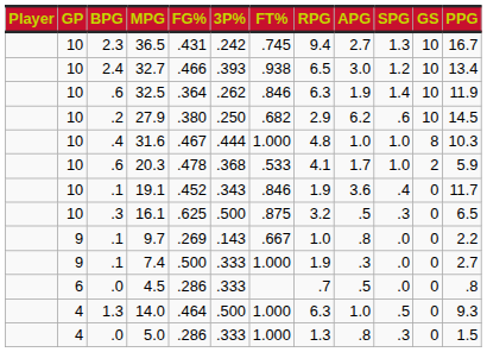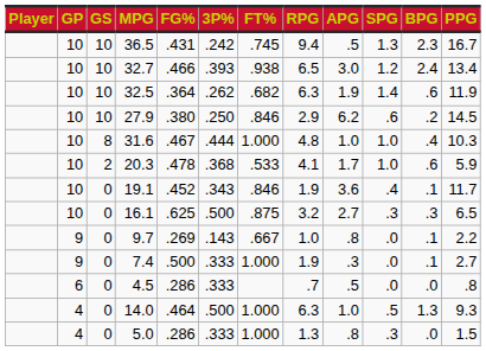 <table class="wikitable sortable" style="text-align:right;">
 <tr>
 <th style="background:#C8102E; color:#C4D600; border-top:#25282A 3px solid; border-bottom:#25282A 3px solid;">Player</th>
 <th style="background:#C8102E; color:#C4D600; border-top:#25282A 3px solid; border-bottom:#25282A 3px solid;">GP</th>
-<th style="background:#C8102E; color:#C4D600; border-top:#25282A 3px solid; border-bottom:#25282A 3px solid;">BPG</th>
+<th style="background:#C8102E; color:#C4D600; border-top:#25282A 3px solid; border-bottom:#25282A 3px solid;">GS</th>
 <th style="background:#C8102E; color:#C4D600; border-top:#25282A 3px solid; border-bottom:#25282A 3px solid;">MPG</th>
 <th style="background:#C8102E; color:#C4D600; border-top:#25282A 3px solid; border-bottom:#25282A 3px solid;">FG%</th>
 <th style="background:#C8102E; color:#C4D600; border-top:#25282A 3px solid; border-bottom:#25282A 3px solid;">3P%</th>
 <th style="background:#C8102E; color:#C4D600; border-top:#25282A 3px solid; border-bottom:#25282A 3px solid;">FT%</th>
 <th style="background:#C8102E; color:#C4D600; border-top:#25282A 3px solid; border-bottom:#25282A 3px solid;">RPG</th>
 <th style="background:#C8102E; color:#C4D600; border-top:#25282A 3px solid; border-bottom:#25282A 3px solid;">APG</th>
 <th style="background:#C8102E; color:#C4D600; border-top:#25282A 3px solid; border-bottom:#25282A 3px solid;">SPG</th>
-<th style="background:#C8102E; color:#C4D600; border-top:#25282A 3px solid; border-bottom:#25282A 3px solid;">GS</th>
+<th style="background:#C8102E; color:#C4D600; border-top:#25282A 3px solid; border-bottom:#25282A 3px solid;">BPG</th>
 <th style="background:#C8102E; color:#C4D600; border-top:#25282A 3px solid; border-bottom:#25282A 3px solid;">PPG</th>
 </tr>
 <tr>
 <td style="text-align:left;"></td>
 <td>10</td>
-<td>2.3</td>
+<td>10</td>
 <td>36.5</td>
 <td>.431</td>
 <td>.242</td>
 <td>.745</td>
 <td>9.4</td>
-<td>2.7</td>
+<td>.5</td>
 <td>1.3</td>
-<td>10</td>
+<td>2.3</td>
 <td>16.7</td>
 </tr>
 <tr>
 <td style="text-align:left;"></td>
 <td>10</td>
-<td>2.4</td>
+<td>10</td>
 <td>32.7</td>
 <td>.466</td>
 <td>.393</td>
 <td>.938</td>
 <td>6.5</td>
 <td>3.0</td>
 <td>1.2</td>
-<td>10</td>
+<td>2.4</td>
 <td>13.4</td>
 </tr>
 <tr>
 <td style="text-align:left;"></td>
 <td>10</td>
-<td>.6</td>
+<td>10</td>
 <td>32.5</td>
 <td>.364</td>
 <td>.262</td>
-<td>.846</td>
+<td>.682</td>
 <td>6.3</td>
 <td>1.9</td>
 <td>1.4</td>
-<td>10</td>
+<td>.6</td>
 <td>11.9</td>
 </tr>
 <tr>
 <td style="text-align:left;"></td>
 <td>10</td>
-<td>.2</td>
+<td>10</td>
 <td>27.9</td>
 <td>.380</td>
 <td>.250</td>
-<td>.682</td>
+<td>.846</td>
 <td>2.9</td>
 <td>6.2</td>
 <td>.6</td>
-<td>10</td>
+<td>.2</td>
 <td>14.5</td>
 </tr>
 <tr>
 <td style="text-align:left;"></td>
 <td>10</td>
-<td>.4</td>
+<td>8</td>
 <td>31.6</td>
 <td>.467</td>
 <td>.444</td>
 <td>1.000</td>
 <td>4.8</td>
 <td>1.0</td>
 <td>1.0</td>
-<td>8</td>
+<td>.4</td>
 <td>10.3</td>
 </tr>
 <tr>
 <td style="text-align:left;"></td>
 <td>10</td>
-<td>.6</td>
+<td>2</td>
 <td>20.3</td>
 <td>.478</td>
 <td>.368</td>
 <td>.533</td>
 <td>4.1</td>
 <td>1.7</td>
 <td>1.0</td>
-<td>2</td>
+<td>.6</td>
 <td>5.9</td>
 </tr>
 <tr>
 <td style="text-align:left;"></td>
 <td>10</td>
-<td>.1</td>
+<td>0</td>
 <td>19.1</td>
 <td>.452</td>
 <td>.343</td>
 <td>.846</td>
 <td>1.9</td>
 <td>3.6</td>
 <td>.4</td>
-<td>0</td>
+<td>.1</td>
 <td>11.7</td>
 </tr>
 <tr>
 <td style="text-align:left;"></td>
 <td>10</td>
-<td>.3</td>
+<td>0</td>
 <td>16.1</td>
 <td>.625</td>
 <td>.500</td>
 <td>.875</td>
 <td>3.2</td>
-<td>.5</td>
+<td>2.7</td>
 <td>.3</td>
-<td>0</td>
+<td>.3</td>
 <td>6.5</td>
 </tr>
 <tr>
 <td style="text-align:left;"></td>
 <td>9</td>
-<td>.1</td>
+<td>0</td>
 <td>9.7</td>
 <td>.269</td>
 <td>.143</td>
 <td>.667</td>
 <td>1.0</td>
 <td>.8</td>
 <td>.0</td>
-<td>0</td>
+<td>.1</td>
 <td>2.2</td>
 </tr>
 <tr>
 <td style="text-align:left;"></td>
 <td>9</td>
-<td>.1</td>
+<td>0</td>
 <td>7.4</td>
 <td>.500</td>
 <td>.333</td>
 <td>1.000</td>
 <td>1.9</td>
 <td>.3</td>
 <td>.0</td>
-<td>0</td>
+<td>.1</td>
 <td>2.7</td>
 </tr>
 <tr>
 <td style="text-align:left;"></td>
 <td>6</td>
-<td>.0</td>
+<td>0</td>
 <td>4.5</td>
 <td>.286</td>
 <td>.333</td>
 <td></td>
 <td>.7</td>
 <td>.5</td>
 <td>.0</td>
-<td>0</td>
+<td>.0</td>
 <td>.8</td>
 </tr>
 <tr>
 <td style="text-align:left;"></td>
 <td>4</td>
-<td>1.3</td>
+<td>0</td>
 <td>14.0</td>
 <td>.464</td>
 <td>.500</td>
 <td>1.000</td>
 <td>6.3</td>
 <td>1.0</td>
 <td>.5</td>
-<td>0</td>
+<td>1.3</td>
 <td>9.3</td>
 </tr>
 <tr>
 <td style="text-align:left;"></td>
 <td>4</td>
-<td>.0</td>
+<td>0</td>
 <td>5.0</td>
 <td>.286</td>
 <td>.333</td>
 <td>1.000</td>
 <td>1.3</td>
 <td>.8</td>
 <td>.3</td>
-<td>0</td>
+<td>.0</td>
 <td>1.5</td>
 </tr>
 </table>
